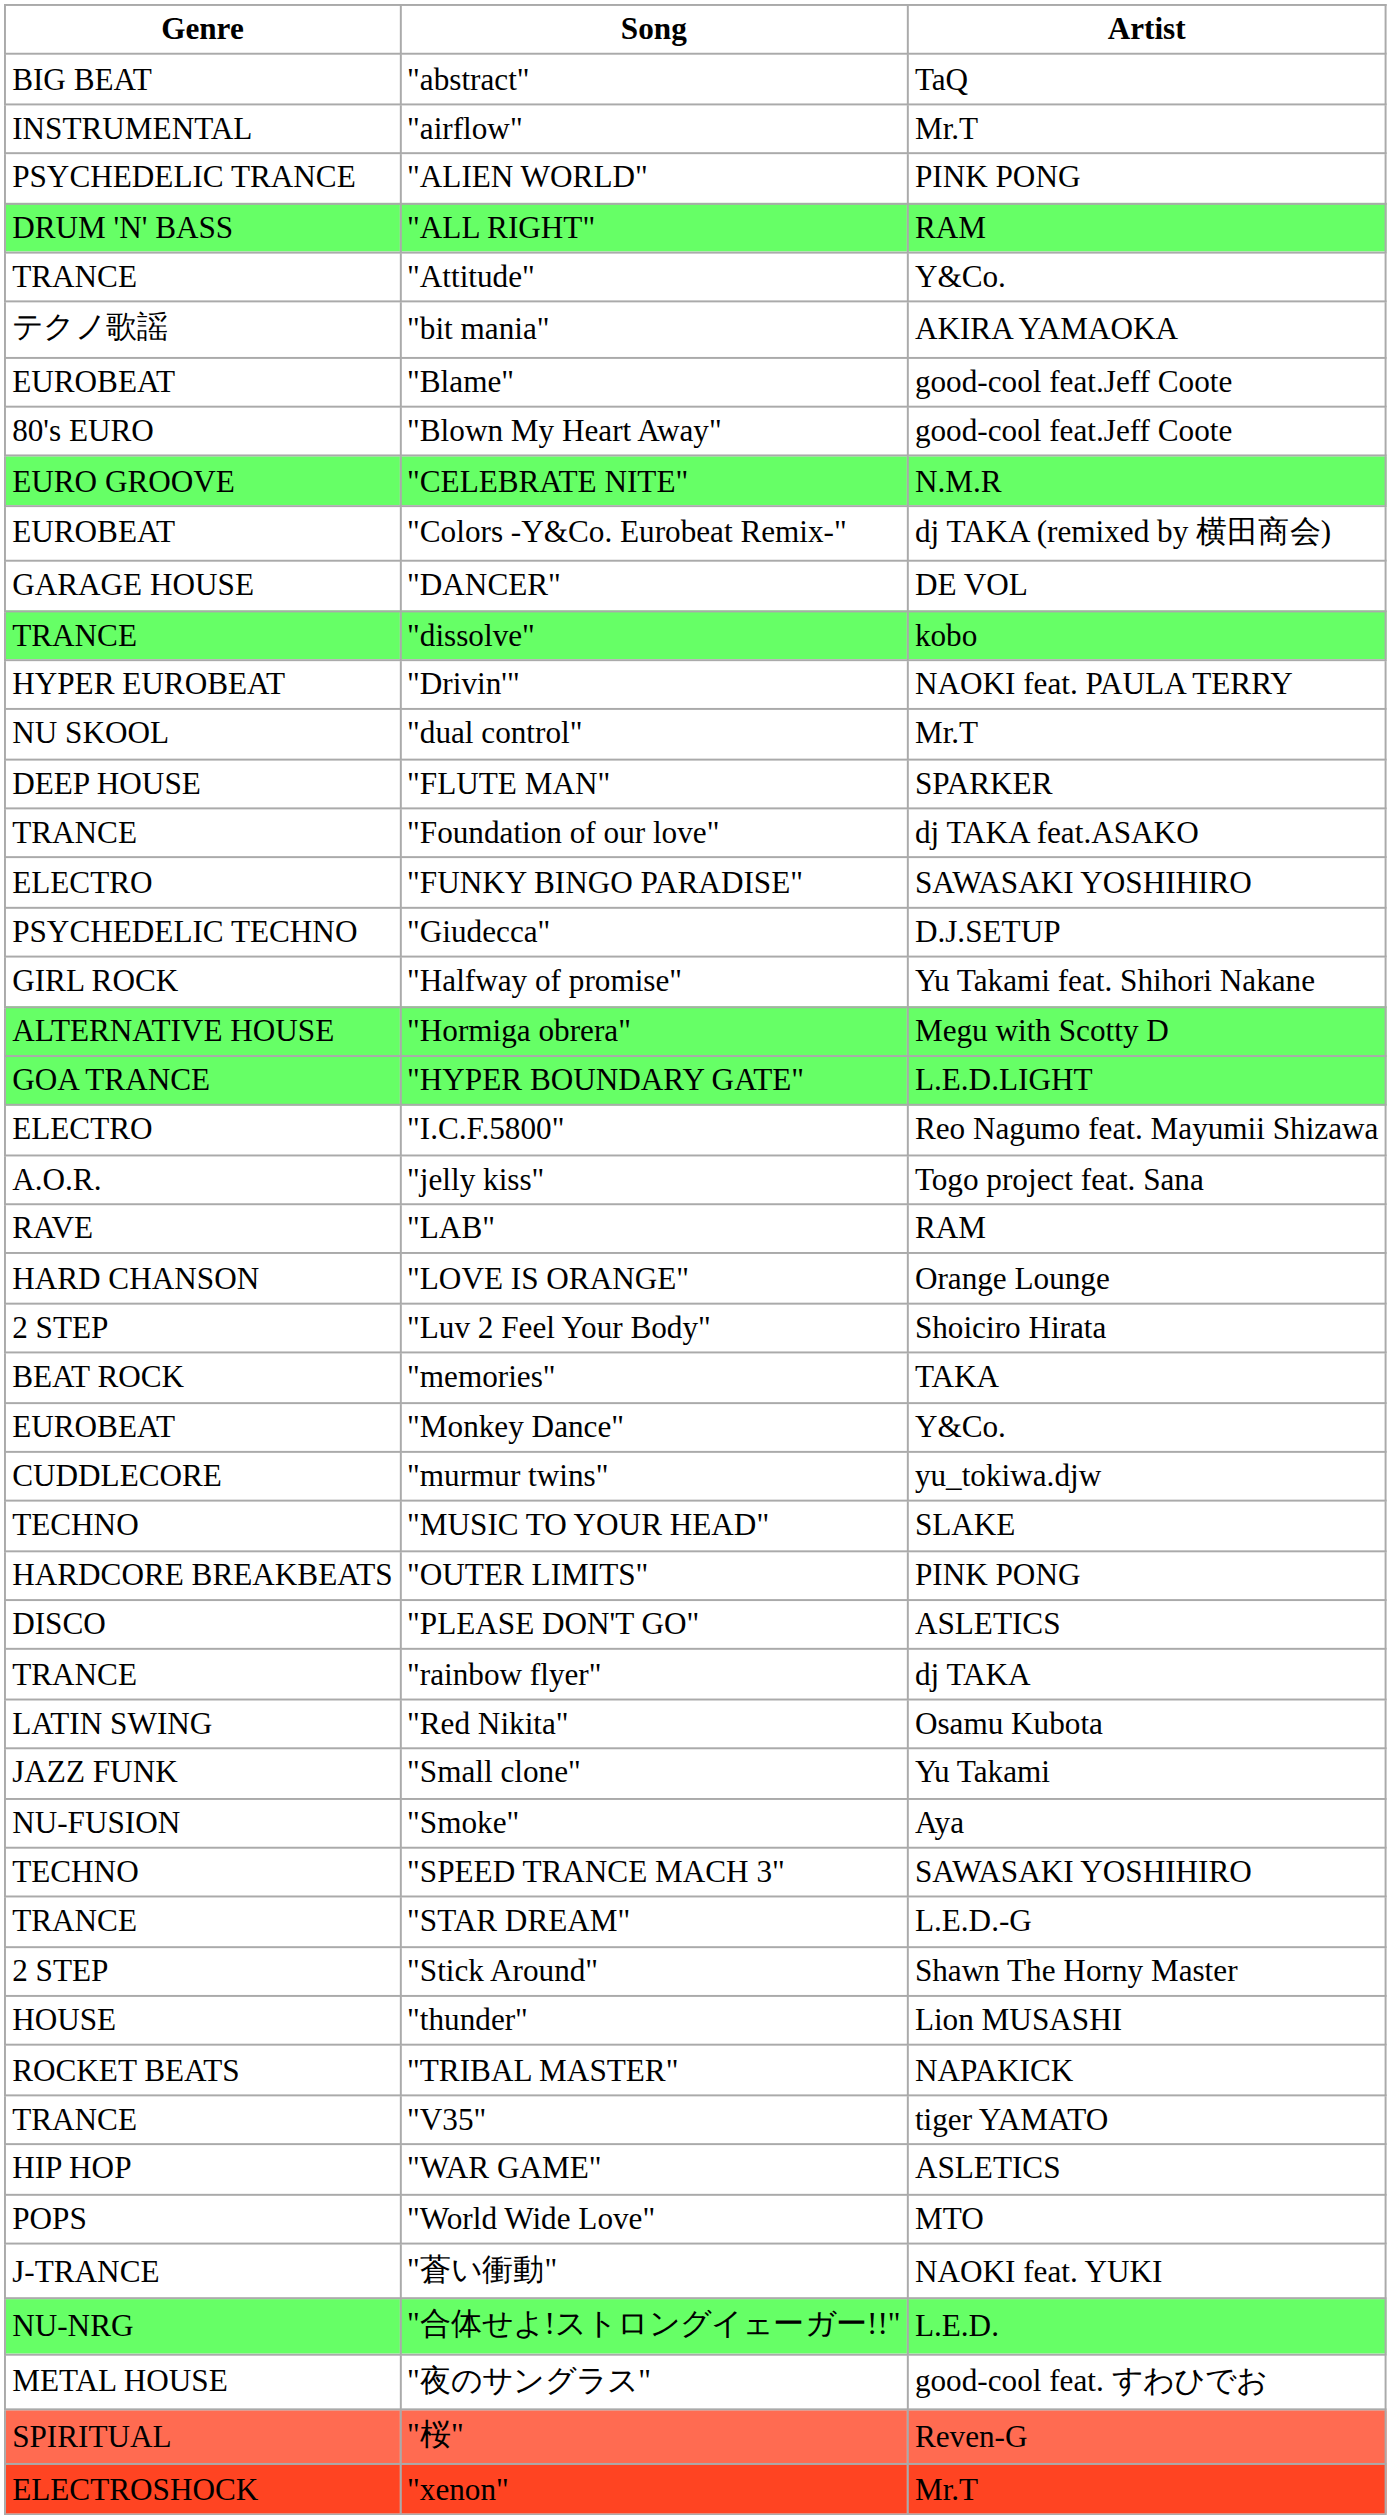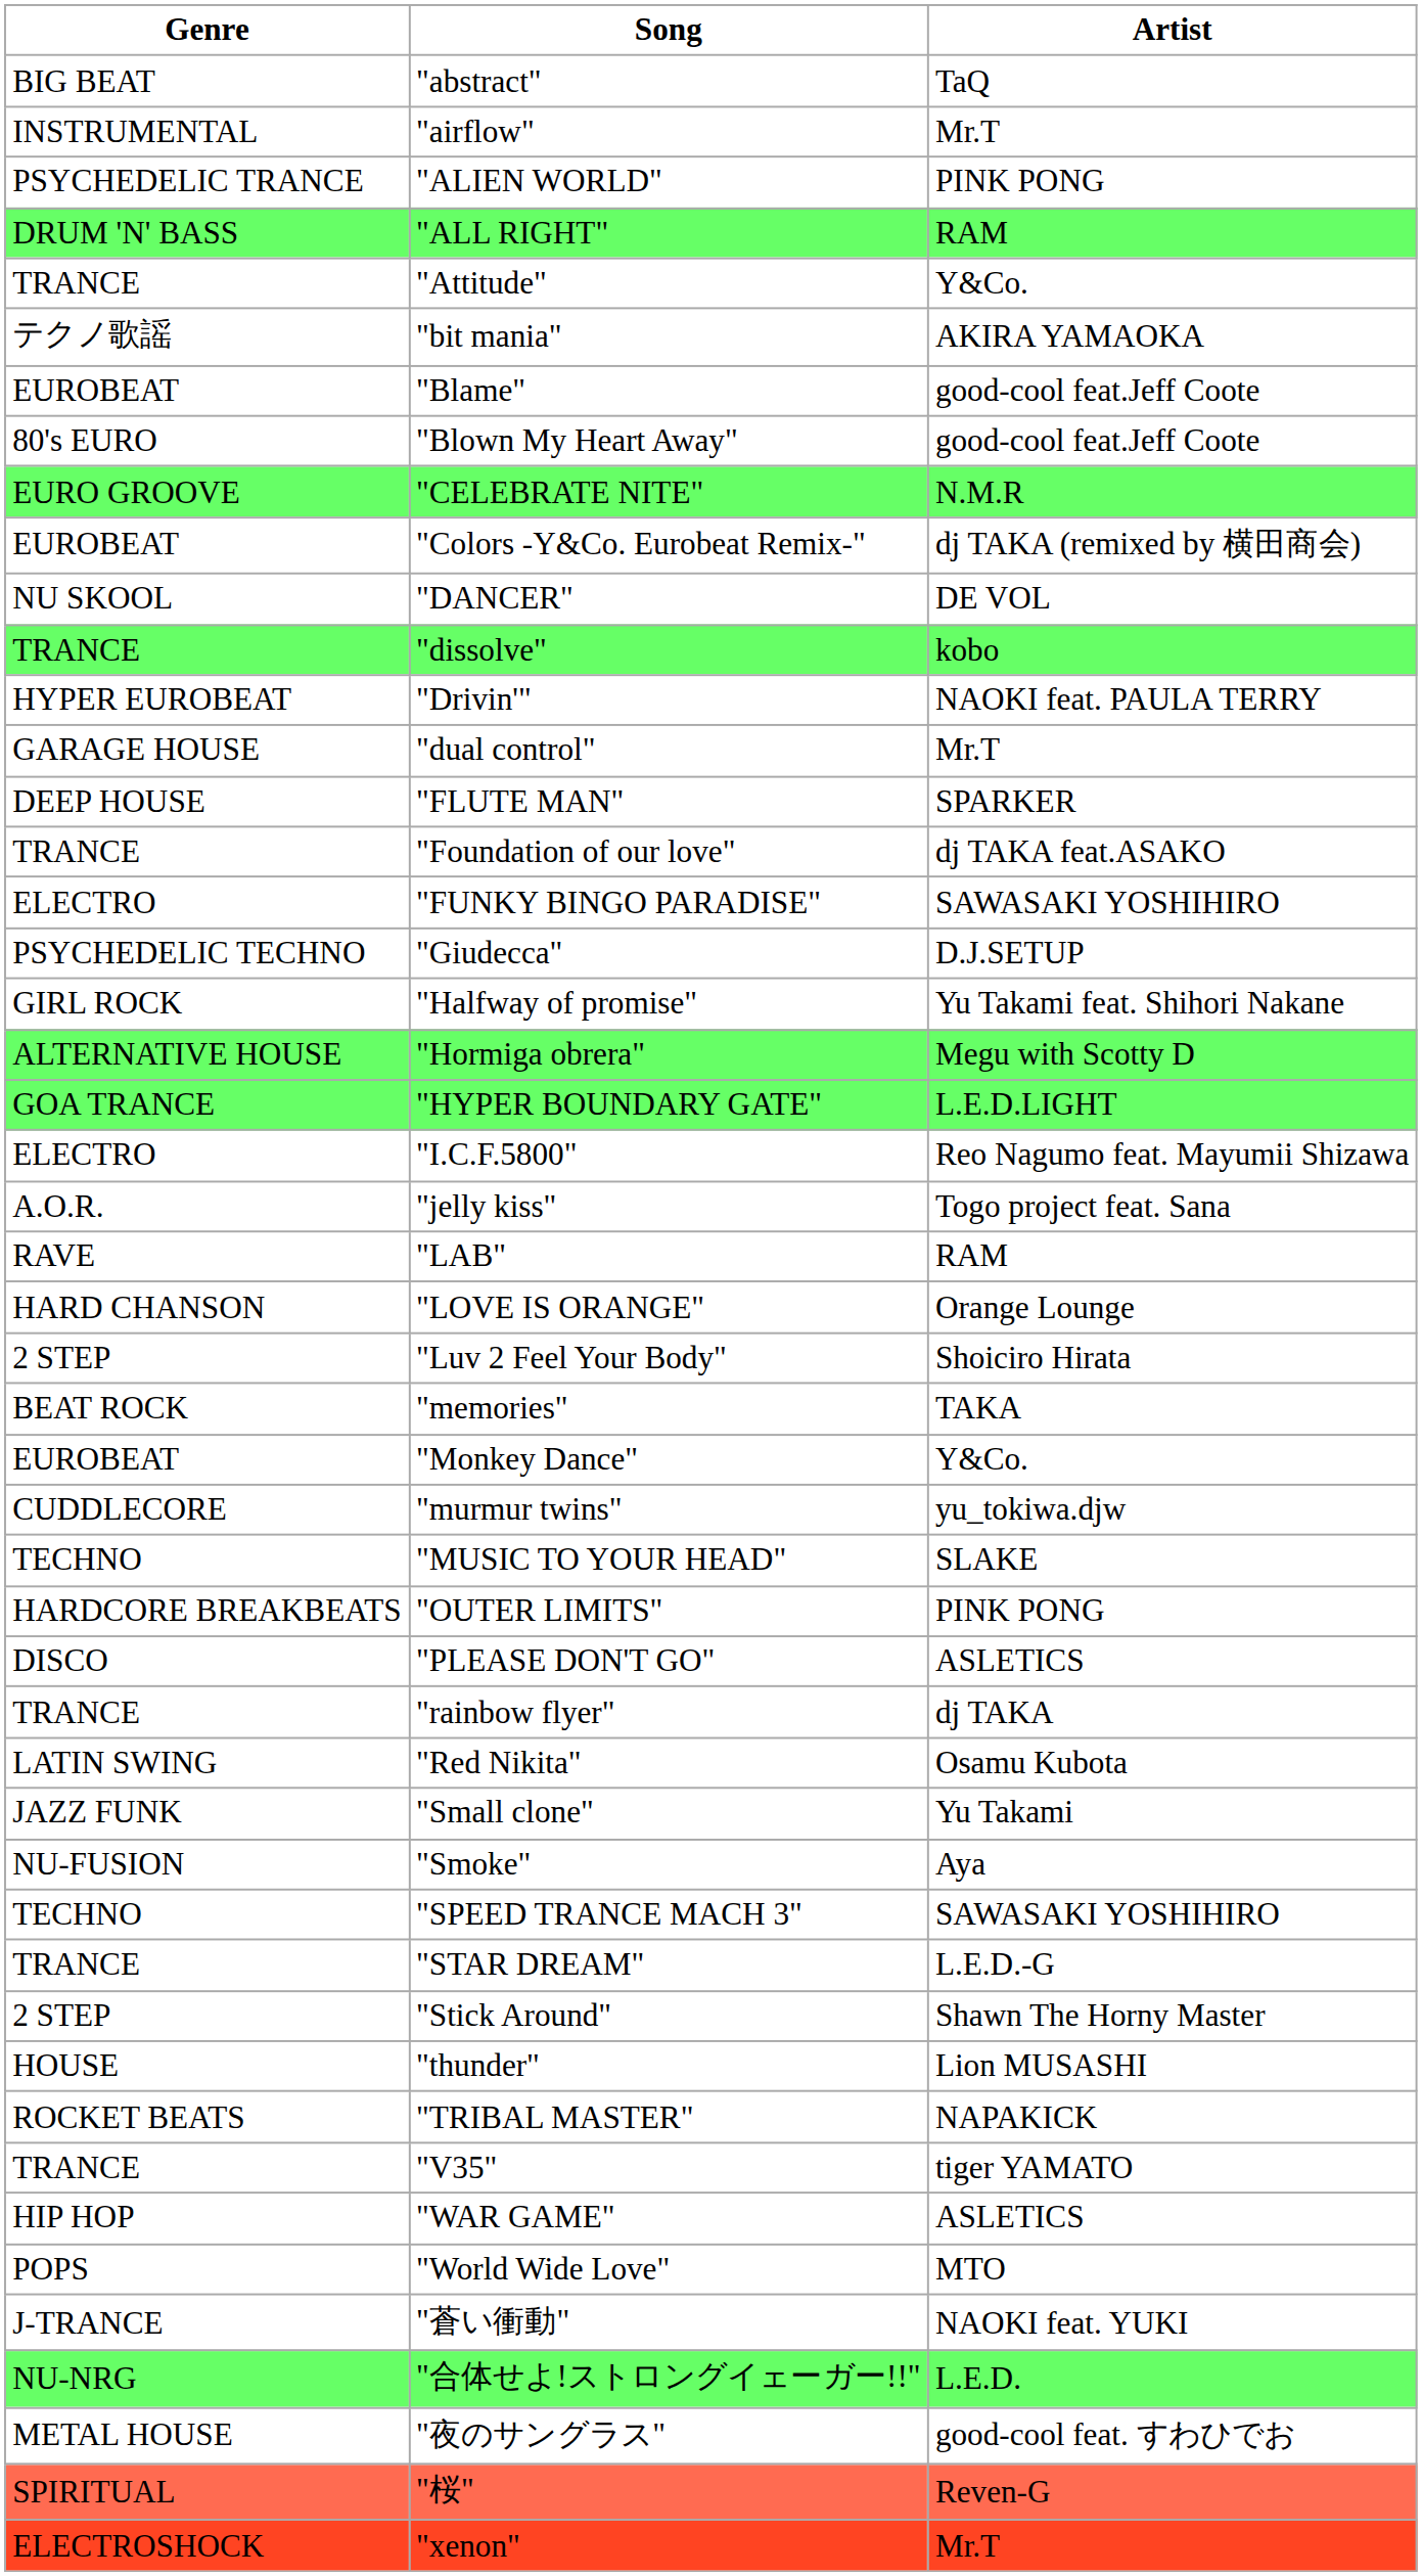 <table class="wikitable sortable">
 <tr>
 <th style="background:#FFF;">Genre</th>
 <th style="background:#FFF;">Song</th>
 <th style="background:#FFF;">Artist</th>
 </tr>
 <tr style="background:#FFF;">
 <td>BIG BEAT</td>
 <td>"abstract"</td>
 <td>TaQ</td>
 </tr>
 <tr style="background:#FFF;">
 <td>INSTRUMENTAL</td>
 <td>"airflow"</td>
 <td>Mr.T</td>
 </tr>
 <tr style="background:#FFF;">
 <td>PSYCHEDELIC TRANCE</td>
 <td>"ALIEN WORLD"</td>
 <td>PINK PONG</td>
 </tr>
 <tr style="background:#66ff66;">
 <td>DRUM 'N' BASS</td>
 <td>"ALL RIGHT"</td>
 <td>RAM</td>
 </tr>
 <tr style="background:#FFF;">
 <td>TRANCE</td>
 <td>"Attitude"</td>
 <td>Y&Co.</td>
 </tr>
 <tr style="background:#FFF;">
 <td>テクノ歌謡</td>
 <td>"bit mania"</td>
 <td>AKIRA YAMAOKA</td>
 </tr>
 <tr style="background:#FFF;">
 <td>EUROBEAT</td>
 <td>"Blame"</td>
 <td>good-cool feat.Jeff Coote</td>
 </tr>
 <tr style="background:#FFF;">
 <td>80's EURO</td>
 <td>"Blown My Heart Away"</td>
 <td>good-cool feat.Jeff Coote</td>
 </tr>
 <tr style="background:#66ff66;">
 <td>EURO GROOVE</td>
 <td>"CELEBRATE NITE"</td>
 <td>N.M.R</td>
 </tr>
 <tr style="background:#FFF;">
 <td>EUROBEAT</td>
 <td>"Colors -Y&Co. Eurobeat Remix-"</td>
 <td>dj TAKA (remixed by 横田商会)</td>
 </tr>
 <tr style="background:#FFF;">
-<td>GARAGE HOUSE</td>
+<td>NU SKOOL</td>
 <td>"DANCER"</td>
 <td>DE VOL</td>
 </tr>
 <tr style="background:#66ff66;">
 <td>TRANCE</td>
 <td>"dissolve"</td>
 <td>kobo</td>
 </tr>
 <tr style="background:#FFF;">
 <td>HYPER EUROBEAT</td>
 <td>"Drivin'"</td>
 <td>NAOKI feat. PAULA TERRY</td>
 </tr>
 <tr style="background:#FFF;">
-<td>NU SKOOL</td>
+<td>GARAGE HOUSE</td>
 <td>"dual control"</td>
 <td>Mr.T</td>
 </tr>
 <tr style="background:#FFF;">
 <td>DEEP HOUSE</td>
 <td>"FLUTE MAN"</td>
 <td>SPARKER</td>
 </tr>
 <tr style="background:#FFF;">
 <td>TRANCE</td>
 <td>"Foundation of our love"</td>
 <td>dj TAKA feat.ASAKO</td>
 </tr>
 <tr style="background:#FFF;">
 <td>ELECTRO</td>
 <td>"FUNKY BINGO PARADISE"</td>
 <td>SAWASAKI YOSHIHIRO</td>
 </tr>
 <tr style="background:#FFF;">
 <td>PSYCHEDELIC TECHNO</td>
 <td>"Giudecca"</td>
 <td>D.J.SETUP</td>
 </tr>
 <tr style="background:#FFF;">
 <td>GIRL ROCK</td>
 <td>"Halfway of promise"</td>
 <td>Yu Takami feat. Shihori Nakane</td>
 </tr>
 <tr style="background:#66ff66;">
 <td>ALTERNATIVE HOUSE</td>
 <td>"Hormiga obrera"</td>
 <td>Megu with Scotty D</td>
 </tr>
 <tr style="background:#66ff66;">
 <td>GOA TRANCE</td>
 <td>"HYPER BOUNDARY GATE"</td>
 <td>L.E.D.LIGHT</td>
 </tr>
 <tr style="background:#FFF;">
 <td>ELECTRO</td>
 <td>"I.C.F.5800"</td>
 <td>Reo Nagumo feat. Mayumii Shizawa</td>
 </tr>
 <tr style="background:#FFF;">
 <td>A.O.R.</td>
 <td>"jelly kiss"</td>
 <td>Togo project feat. Sana</td>
 </tr>
 <tr style="background:#FFF;">
 <td>RAVE</td>
 <td>"LAB"</td>
 <td>RAM</td>
 </tr>
 <tr style="background:#FFF;">
 <td>HARD CHANSON</td>
 <td>"LOVE IS ORANGE"</td>
 <td>Orange Lounge</td>
 </tr>
 <tr style="background:#FFF;">
 <td>2 STEP</td>
 <td>"Luv 2 Feel Your Body"</td>
 <td>Shoiciro Hirata</td>
 </tr>
 <tr style="background:#FFF;">
 <td>BEAT ROCK</td>
 <td>"memories"</td>
 <td>TAKA</td>
 </tr>
 <tr style="background:#FFF;">
 <td>EUROBEAT</td>
 <td>"Monkey Dance"</td>
 <td>Y&Co.</td>
 </tr>
 <tr style="background:#FFF;">
 <td>CUDDLECORE</td>
 <td>"murmur twins"</td>
 <td>yu_tokiwa.djw</td>
 </tr>
 <tr style="background:#FFF;">
 <td>TECHNO</td>
 <td>"MUSIC TO YOUR HEAD"</td>
 <td>SLAKE</td>
 </tr>
 <tr style="background:#FFF;">
 <td>HARDCORE BREAKBEATS</td>
 <td>"OUTER LIMITS"</td>
 <td>PINK PONG</td>
 </tr>
 <tr style="background:#FFF;">
 <td>DISCO</td>
 <td>"PLEASE DON'T GO"</td>
 <td>ASLETICS</td>
 </tr>
 <tr style="background:#FFF;">
 <td>TRANCE</td>
 <td>"rainbow flyer"</td>
 <td>dj TAKA</td>
 </tr>
 <tr style="background:#FFF;">
 <td>LATIN SWING</td>
 <td>"Red Nikita"</td>
 <td>Osamu Kubota</td>
 </tr>
 <tr style="background:#FFF;">
 <td>JAZZ FUNK</td>
 <td>"Small clone"</td>
 <td>Yu Takami</td>
 </tr>
 <tr style="background:#FFF;">
 <td>NU-FUSION</td>
 <td>"Smoke"</td>
 <td>Aya</td>
 </tr>
 <tr style="background:#FFF;">
 <td>TECHNO</td>
 <td>"SPEED TRANCE MACH 3"</td>
 <td>SAWASAKI YOSHIHIRO</td>
 </tr>
 <tr style="background:#FFF;">
 <td>TRANCE</td>
 <td>"STAR DREAM"</td>
 <td>L.E.D.-G</td>
 </tr>
 <tr style="background:#FFF;">
 <td>2 STEP</td>
 <td>"Stick Around"</td>
 <td>Shawn The Horny Master</td>
 </tr>
 <tr style="background:#FFF;">
 <td>HOUSE</td>
 <td>"thunder"</td>
 <td>Lion MUSASHI</td>
 </tr>
 <tr style="background:#FFF;">
 <td>ROCKET BEATS</td>
 <td>"TRIBAL MASTER"</td>
 <td>NAPAKICK</td>
 </tr>
 <tr style="background:#FFF;">
 <td>TRANCE</td>
 <td>"V35"</td>
 <td>tiger YAMATO</td>
 </tr>
 <tr style="background:#FFF;">
 <td>HIP HOP</td>
 <td>"WAR GAME"</td>
 <td>ASLETICS</td>
 </tr>
 <tr style="background:#FFF;">
 <td>POPS</td>
 <td>"World Wide Love"</td>
 <td>MTO</td>
 </tr>
 <tr style="background:#FFF;">
 <td>J-TRANCE</td>
 <td>"蒼い衝動"</td>
 <td>NAOKI feat. YUKI</td>
 </tr>
 <tr style="background:#66ff66;">
 <td>NU-NRG</td>
 <td>"合体せよ!ストロングイェーガー!!"</td>
 <td>L.E.D.</td>
 </tr>
 <tr style="background:#FFF;">
 <td>METAL HOUSE</td>
 <td>"夜のサングラス"</td>
 <td>good-cool feat. すわひでお</td>
 </tr>
 <tr style="background:#FF6B51;">
 <td>SPIRITUAL</td>
 <td>"桜"</td>
 <td>Reven-G</td>
 </tr>
 <tr style="background:#ff4422;">
 <td>ELECTROSHOCK</td>
 <td>"xenon"</td>
 <td>Mr.T</td>
 </tr>
 </table>
